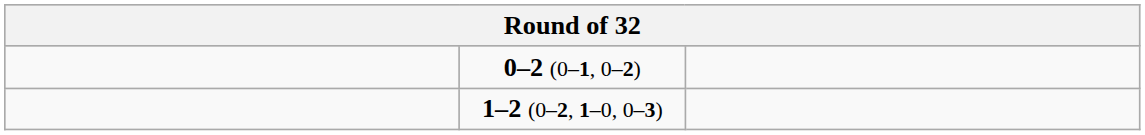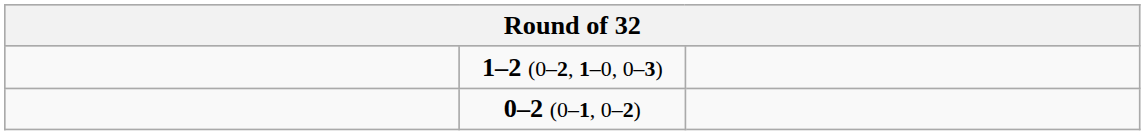 <table class="wikitable" style="text-align: center;">
 <tr>
 <th colspan=3>Round of 32</th>
+</tr>
+<tr>
+<td align=left width="270"></td>
+<td align=center width="130"><strong>1–2</strong> <small>(0–<strong>2</strong>, <strong>1</strong>–0, 0–<strong>3</strong>)</small></td>
+<td align=left width="270"><strong></strong></td>
 </tr>
 <tr>
 <td align=left></td>
 <td align=center><strong>0–2</strong> <small>(0–<strong>1</strong>, 0–<strong>2</strong>)</small></td>
 <td align=left><strong></strong></td>
 </tr>
-<tr>
-<td align=left width="270"></td>
-<td align=center width="130"><strong>1–2</strong> <small>(0–<strong>2</strong>, <strong>1</strong>–0, 0–<strong>3</strong>)</small></td>
-<td align=left width="270"><strong></strong></td>
-</tr>
 </table>
